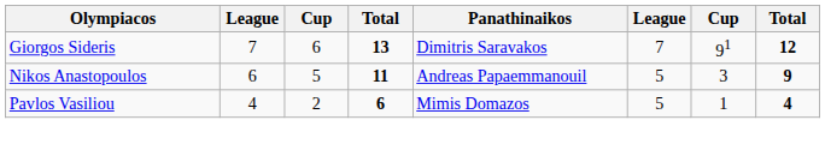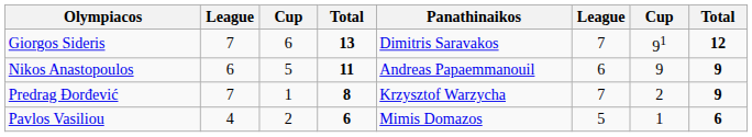 <table class="wikitable" style="text-align:center;margin-left:1em">
 <tr>
 <th width=195>Olympiacos</th>
 <th width=53>League</th>
 <th width=53>Cup</th>
 <th width=53>Total</th>
 <th width=195>Panathinaikos</th>
 <th width=53>League</th>
 <th width=53>Cup</th>
 <th width=53>Total</th>
 </tr>
 <tr>
 <td style="text-align:left;"> <a href='#'>Giorgos Sideris</a></td>
 <td>7</td>
 <td>6</td>
 <td><strong>13</strong></td>
 <td style="text-align:left;"> <a href='#'>Dimitris Saravakos</a></td>
 <td>7</td>
 <td>9<sup>1</sup></td>
 <td><strong>12</strong></td>
 </tr>
 <tr>
 <td style="text-align:left;"> <a href='#'>Nikos Anastopoulos</a></td>
 <td>6</td>
 <td>5</td>
 <td><strong>11</strong></td>
 <td style="text-align:left;"> <a href='#'>Andreas Papaemmanouil</a></td>
-<td>5</td>
-<td>3</td>
+<td>6</td>
+<td>9</td>
+<td><strong>9</strong></td>
+</tr>
+<tr>
+<td style="text-align:left;"> <a href='#'>Predrag Đorđević</a></td>
+<td>7</td>
+<td>1</td>
+<td><strong>8</strong></td>
+<td style="text-align:left;"> <a href='#'>Krzysztof Warzycha</a></td>
+<td>7</td>
+<td>2</td>
 <td><strong>9</strong></td>
 </tr>
 <tr>
 <td style="text-align:left;"> <a href='#'>Pavlos Vasiliou</a></td>
 <td>4</td>
 <td>2</td>
 <td><strong>6</strong></td>
 <td style="text-align:left;"> <a href='#'>Mimis Domazos</a></td>
 <td>5</td>
 <td>1</td>
-<td><strong>4</strong></td>
+<td><strong>6</strong></td>
 </tr>
 </table>
